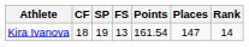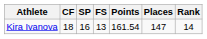 <table class="wikitable" border="1" style="font-size:90%">
 <tr>
 <th>Athlete</th>
 <th>CF</th>
 <th>SP</th>
 <th>FS</th>
 <th>Points</th>
 <th>Places</th>
 <th>Rank</th>
 </tr>
 <tr align=center>
 <td align=left><a href='#'>Kira Ivanova</a></td>
 <td>18</td>
-<td>19</td>
+<td>16</td>
 <td>13</td>
 <td>161.54</td>
 <td>147</td>
 <td>14</td>
 </tr>
 </table>
